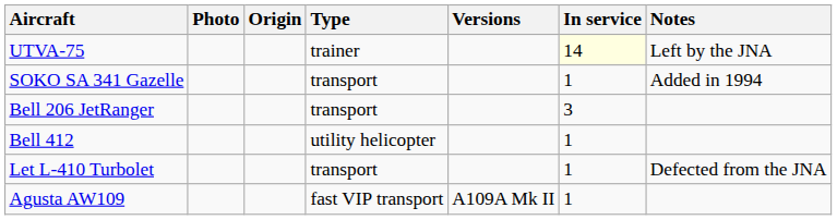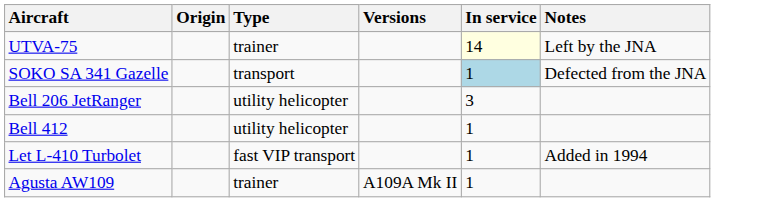 <table class="wikitable">
 <tr>
 <th style="text-align: left;">Aircraft</th>
-<th style="text-align: left;">Photo</th>
 <th style="text-align: left;">Origin</th>
 <th style="text-align: left;">Type</th>
 <th style="text-align: left;">Versions</th>
 <th style="text-align: left;">In service</th>
 <th style="text-align: left;">Notes</th>
 </tr>
 <tr>
 <td><a href='#'>UTVA-75</a></td>
 <td></td>
-<td></td>
 <td>trainer</td>
 <td></td>
 <td style="background: lightyellow;">14</td>
 <td>Left by the JNA</td>
 </tr>
 <tr>
 <td><a href='#'>SOKO SA 341 Gazelle</a></td>
-<td> </td>
 <td></td>
 <td>transport</td>
 <td></td>
-<td>1</td>
-<td>Added in 1994</td>
+<td style="background: lightblue;">1</td>
+<td>Defected from the JNA</td>
 </tr>
 <tr>
 <td><a href='#'>Bell 206 JetRanger</a></td>
 <td></td>
-<td></td>
-<td>transport</td>
+<td>utility helicopter</td>
 <td></td>
 <td>3</td>
 <td></td>
 </tr>
 <tr>
 <td><a href='#'>Bell 412</a></td>
-<td></td>
 <td></td>
 <td>utility helicopter</td>
 <td></td>
 <td>1</td>
 <td> </td>
 </tr>
 <tr>
 <td><a href='#'>Let L-410 Turbolet</a></td>
-<td> </td>
 <td></td>
-<td>transport</td>
+<td>fast VIP transport</td>
 <td></td>
 <td>1</td>
-<td>Defected from the JNA</td>
+<td>Added in 1994</td>
 </tr>
 <tr>
 <td><a href='#'>Agusta AW109</a></td>
 <td></td>
-<td></td>
-<td>fast VIP transport</td>
+<td>trainer</td>
 <td>A109A Mk II</td>
 <td>1</td>
 <td> </td>
 </tr>
 </table>
